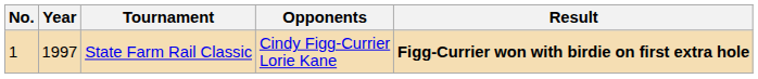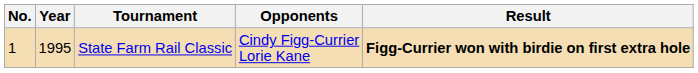 <table class="wikitable" style="font-size:95%;">
 <tr>
 <th>No.</th>
 <th>Year</th>
 <th>Tournament</th>
 <th>Opponents</th>
 <th>Result</th>
 </tr>
 <tr style="background:#F5DEB3;">
 <td>1</td>
-<td>1997</td>
+<td>1995</td>
 <td><a href='#'>State Farm Rail Classic</a></td>
 <td> <a href='#'>Cindy Figg-Currier</a><br> <a href='#'>Lorie Kane</a></td>
 <td><strong>Figg-Currier won with birdie on first extra hole</strong></td>
 </tr>
 </table>
